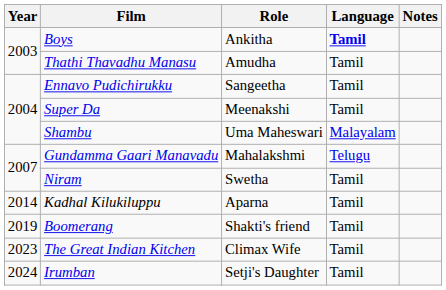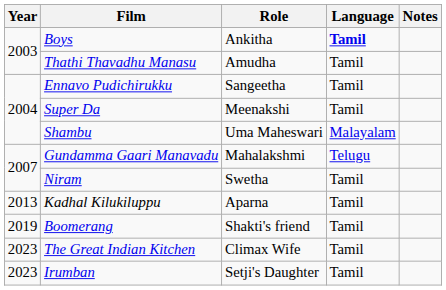 <table class="wikitable sortable">
 <tr>
 <th>Year</th>
 <th>Film</th>
 <th>Role</th>
 <th>Language</th>
 <th class=unsortable>Notes</th>
 </tr>
 <tr>
 <td rowspan="2">2003</td>
 <td><em><a href='#'>Boys</a></em></td>
 <td>Ankitha</td>
 <td><strong><a href='#'>Tamil</a></strong></td>
 <td></td>
 </tr>
 <tr>
 <td><em><a href='#'>Thathi Thavadhu Manasu</a></em></td>
 <td>Amudha</td>
 <td>Tamil</td>
 <td></td>
 </tr>
 <tr>
 <td rowspan="3">2004</td>
 <td><em><a href='#'>Ennavo Pudichirukku</a></em></td>
 <td>Sangeetha</td>
 <td>Tamil</td>
 <td></td>
 </tr>
 <tr>
 <td><em><a href='#'>Super Da</a></em></td>
 <td>Meenakshi</td>
 <td>Tamil</td>
 <td></td>
 </tr>
 <tr>
 <td><em><a href='#'>Shambu</a></em></td>
 <td>Uma Maheswari</td>
 <td><a href='#'>Malayalam</a></td>
 <td></td>
 </tr>
 <tr>
 <td rowspan="2">2007</td>
 <td><em><a href='#'>Gundamma Gaari Manavadu</a></em></td>
 <td>Mahalakshmi</td>
 <td><a href='#'>Telugu</a></td>
 <td></td>
 </tr>
 <tr>
 <td><em><a href='#'>Niram</a></em></td>
 <td>Swetha</td>
 <td>Tamil</td>
 <td></td>
 </tr>
 <tr>
-<td>2014</td>
+<td>2013</td>
 <td><em>Kadhal Kilukiluppu</em></td>
 <td>Aparna</td>
 <td>Tamil</td>
 <td></td>
 </tr>
 <tr>
 <td>2019</td>
 <td><em><a href='#'>Boomerang</a></em></td>
 <td>Shakti's friend</td>
 <td>Tamil</td>
 <td></td>
 </tr>
 <tr>
 <td>2023</td>
 <td><em><a href='#'>The Great Indian Kitchen</a></em></td>
 <td>Climax Wife</td>
 <td>Tamil</td>
 <td></td>
 </tr>
 <tr>
-<td>2024</td>
+<td>2023</td>
 <td><em><a href='#'>Irumban</a></em></td>
 <td>Setji's Daughter</td>
 <td>Tamil</td>
 <td></td>
 </tr>
 </table>
